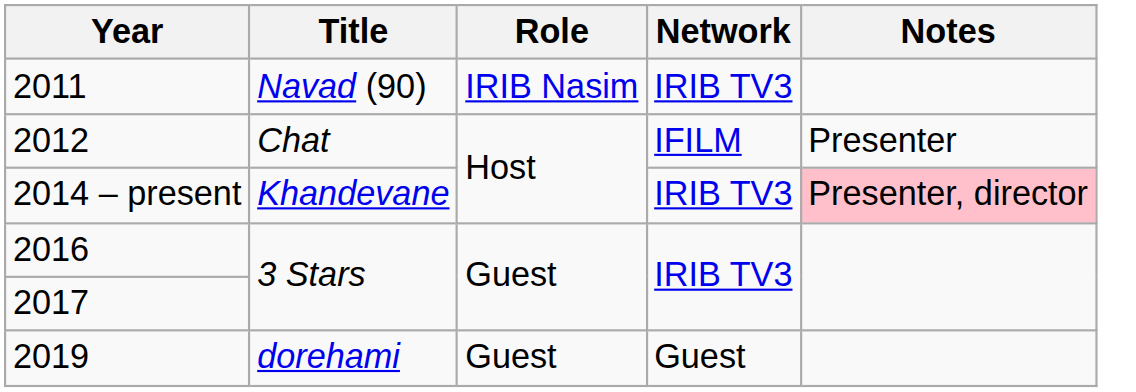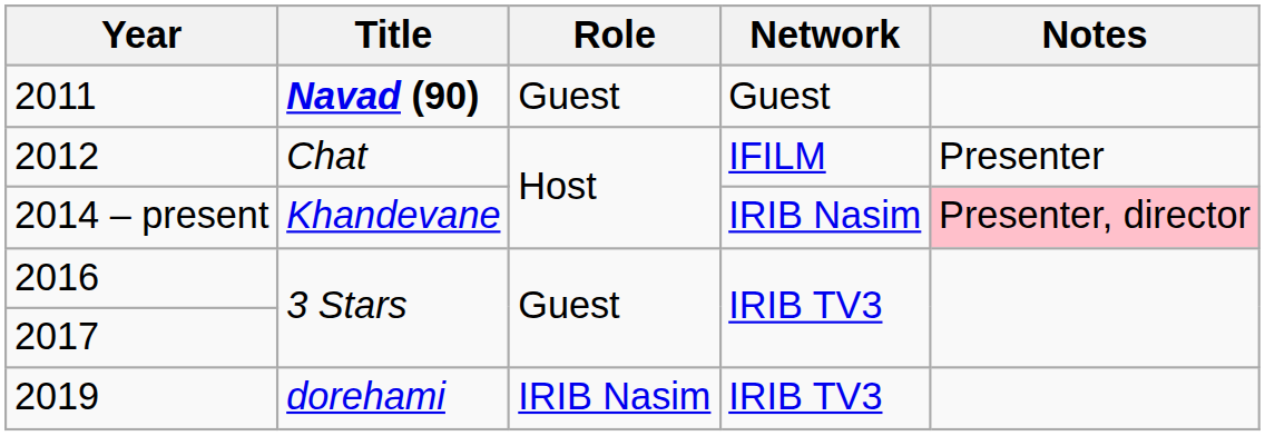 <table class="wikitable sortable">
 <tr>
 <th>Year</th>
 <th>Title</th>
 <th>Role</th>
 <th>Network</th>
 <th>Notes</th>
 </tr>
 <tr>
 <td>2011</td>
-<td><em><a href='#'>Navad</a></em> (90)</td>
-<td><a href='#'>IRIB Nasim</a></td>
-<td><a href='#'>IRIB TV3</a></td>
+<td><strong><em><a href='#'>Navad</a></em> (90)</strong></td>
+<td>Guest</td>
+<td>Guest</td>
 <td></td>
 </tr>
 <tr>
 <td>2012</td>
 <td><em>Chat</em></td>
 <td rowspan="2">Host</td>
 <td><a href='#'>IFILM</a></td>
 <td>Presenter</td>
 </tr>
 <tr>
 <td>2014 – present</td>
 <td><em><a href='#'>Khandevane</a></em></td>
-<td><a href='#'>IRIB TV3</a></td>
+<td><a href='#'>IRIB Nasim</a></td>
 <td style="background: pink;">Presenter, director</td>
 </tr>
 <tr>
 <td>2016</td>
 <td rowspan="2"><em>3 Stars</em></td>
 <td rowspan="2">Guest</td>
 <td rowspan="2"><a href='#'>IRIB TV3</a></td>
 <td rowspan="2"></td>
 </tr>
 <tr>
 <td>2017</td>
 </tr>
 <tr>
 <td>2019</td>
 <td><em><a href='#'>dorehami</a></em></td>
-<td>Guest</td>
-<td>Guest</td>
+<td><a href='#'>IRIB Nasim</a></td>
+<td><a href='#'>IRIB TV3</a></td>
 </tr>
 </table>
